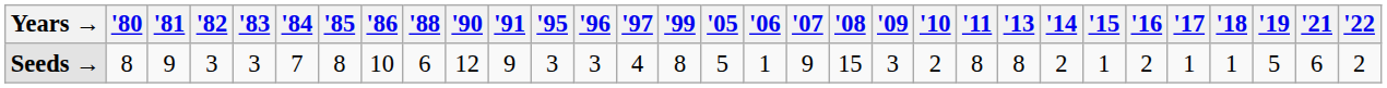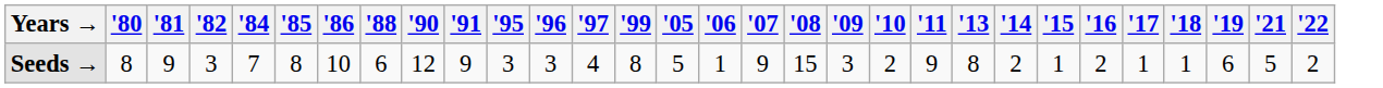 <table class="wikitable">
 <tr>
 <th>Years →</th>
 <th><a href='#'>'80</a></th>
 <th><a href='#'>'81</a></th>
 <th><a href='#'>'82</a></th>
-<th><a href='#'>'83</a></th>
 <th><a href='#'>'84</a></th>
 <th><a href='#'>'85</a></th>
 <th><a href='#'>'86</a></th>
 <th><a href='#'>'88</a></th>
 <th><a href='#'>'90</a></th>
 <th><a href='#'>'91</a></th>
 <th><a href='#'>'95</a></th>
 <th><a href='#'>'96</a></th>
 <th><a href='#'>'97</a></th>
 <th><a href='#'>'99</a></th>
 <th><a href='#'>'05</a></th>
 <th><a href='#'>'06</a></th>
 <th><a href='#'>'07</a></th>
 <th><a href='#'>'08</a></th>
 <th><a href='#'>'09</a></th>
 <th><a href='#'>'10</a></th>
 <th><a href='#'>'11</a></th>
 <th><a href='#'>'13</a></th>
 <th><a href='#'>'14</a></th>
 <th><a href='#'>'15</a></th>
 <th><a href='#'>'16</a></th>
 <th><a href='#'>'17</a></th>
 <th><a href='#'>'18</a></th>
 <th><a href='#'>'19</a></th>
 <th><a href='#'>'21</a></th>
 <th><a href='#'>'22</a></th>
 </tr>
 <tr align=center>
 <td style="text-align:left; background:#e3e3e3;"><strong>Seeds →</strong></td>
 <td>8</td>
 <td>9</td>
 <td>3</td>
-<td>3</td>
 <td>7</td>
 <td>8</td>
 <td>10</td>
 <td>6</td>
 <td>12</td>
 <td>9</td>
 <td>3</td>
 <td>3</td>
 <td>4</td>
 <td>8</td>
 <td>5</td>
 <td>1</td>
 <td>9</td>
 <td>15</td>
 <td>3</td>
 <td>2</td>
-<td>8</td>
+<td>9</td>
 <td>8</td>
 <td>2</td>
 <td>1</td>
 <td>2</td>
 <td>1</td>
 <td>1</td>
+<td>6</td>
 <td>5</td>
-<td>6</td>
 <td>2</td>
 </tr>
 </table>
